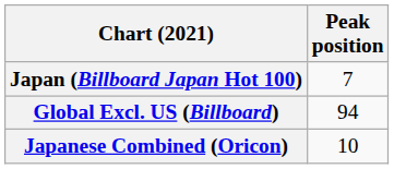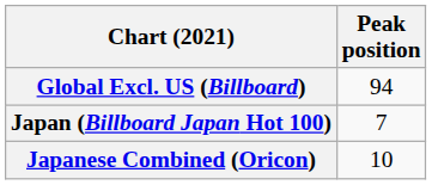 <table class="wikitable sortable plainrowheaders" style="text-align:center">
 <tr>
 <th scope="col">Chart (2021)</th>
 <th scope="col">Peak<br>position</th>
 </tr>
 <tr>
+<th scope="row"><a href='#'>Global Excl. US</a> (<em><a href='#'>Billboard</a></em>)</th>
+<td>94</td>
+</tr>
+<tr>
 <th scope="row">Japan (<a href='#'><em>Billboard Japan</em> Hot 100</a>)</th>
 <td>7</td>
-</tr>
-<tr>
-<th scope="row"><a href='#'>Global Excl. US</a> (<em><a href='#'>Billboard</a></em>)</th>
-<td>94</td>
 </tr>
 <tr>
 <th scope="row"><a href='#'>Japanese Combined</a> (<a href='#'>Oricon</a>)</th>
 <td>10</td>
 </tr>
 </table>
